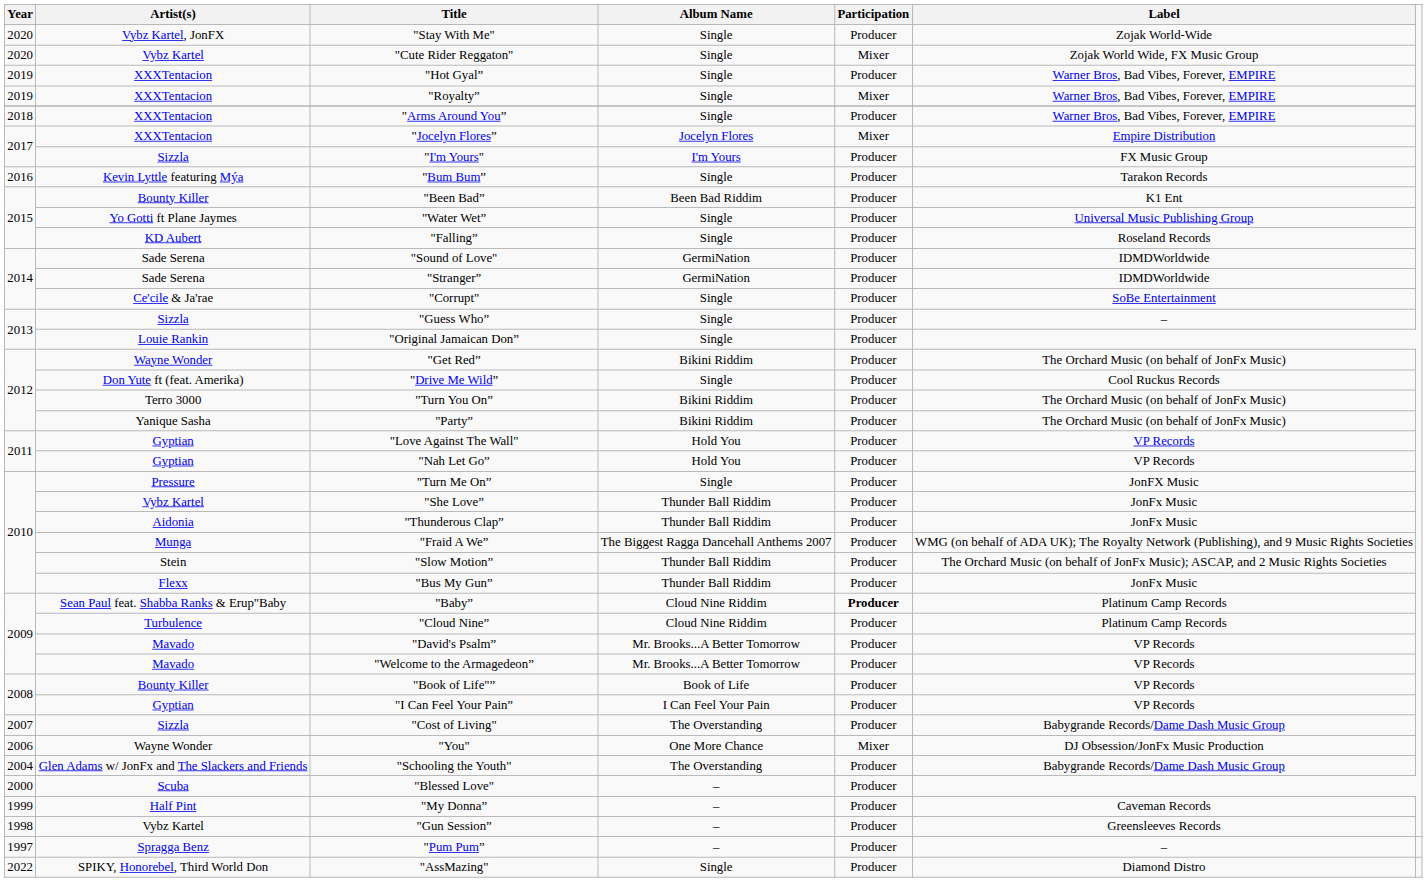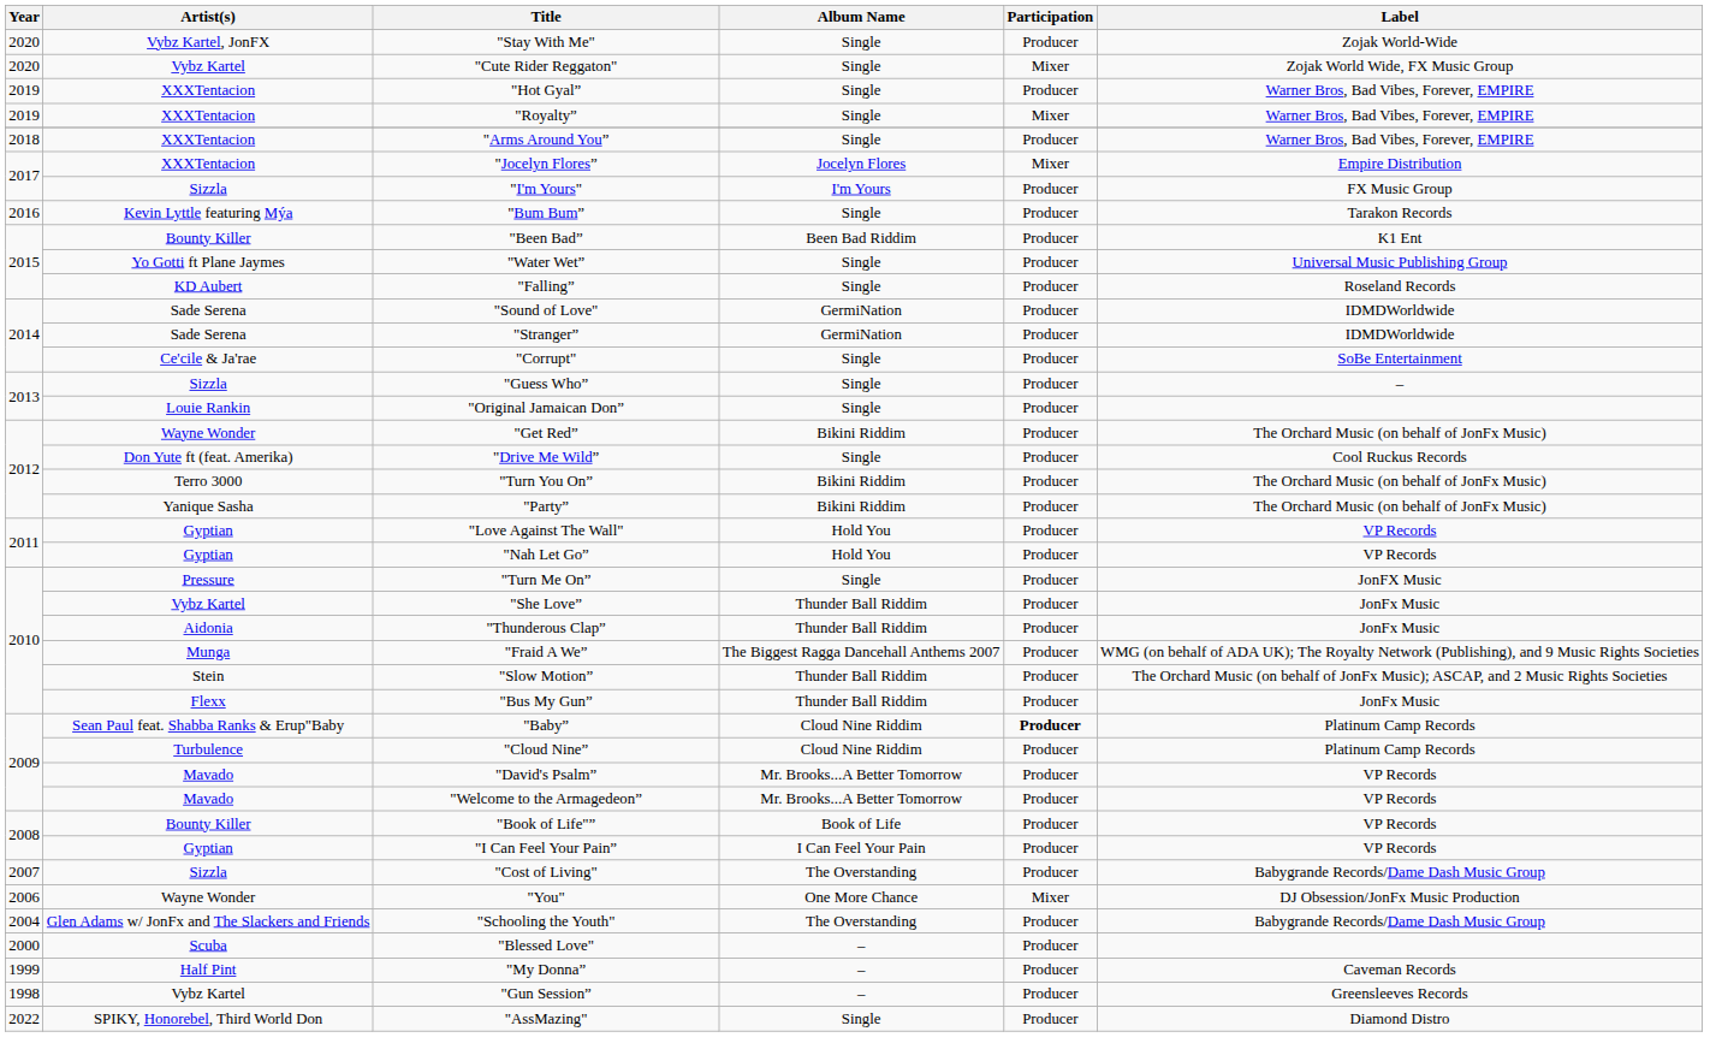 <table class="wikitable" style="text-align:center;">
 <tr>
 <th scope="col">Year</th>
 <th scope="col">Artist(s)</th>
 <th scope="col" style="width:22em;">Title</th>
 <th scope="col">Album Name</th>
 <th scope="col">Participation</th>
 <th scope="col">Label</th>
 </tr>
 <tr>
 <td rowspan="C">2020</td>
 <td><a href='#'>Vybz Kartel</a>, JonFX</td>
 <td scope= "row">"Stay With Me"</td>
 <td>Single</td>
 <td>Producer</td>
 <td>Zojak World-Wide</td>
 </tr>
 <tr>
 <td rowspan="B">2020</td>
 <td><a href='#'>Vybz Kartel</a></td>
 <td scope= "row">"Cute Rider Reggaton"</td>
 <td>Single</td>
 <td>Mixer</td>
 <td>Zojak World Wide, FX Music Group</td>
 </tr>
 <tr>
 <td rowspan="A">2019</td>
 <td><a href='#'>XXXTentacion</a></td>
 <td scope= "row">"Hot Gyal”</td>
 <td>Single</td>
 <td>Producer</td>
 <td><a href='#'>Warner Bros</a>, Bad Vibes, Forever, <a href='#'>EMPIRE</a></td>
 </tr>
 <tr>
 <td rowspan="A">2019</td>
 <td><a href='#'>XXXTentacion</a></td>
 <td scope= "row">"Royalty”</td>
 <td>Single</td>
 <td>Mixer</td>
 <td><a href='#'>Warner Bros</a>, Bad Vibes, Forever, <a href='#'>EMPIRE</a></td>
 </tr>
 <tr>
 </tr>
 <tr>
 <td rowspan="A">2018</td>
 <td><a href='#'>XXXTentacion</a></td>
 <td scope= "row">"<a href='#'>Arms Around You</a>”</td>
 <td>Single</td>
 <td>Producer</td>
 <td><a href='#'>Warner Bros</a>, Bad Vibes, Forever, <a href='#'>EMPIRE</a></td>
 </tr>
 <tr>
 <td rowspan="2">2017</td>
 <td><a href='#'>XXXTentacion</a></td>
 <td scope="row">"<a href='#'>Jocelyn Flores</a>”</td>
 <td><a href='#'>Jocelyn Flores</a></td>
 <td>Mixer</td>
 <td><a href='#'>Empire Distribution</a></td>
 </tr>
 <tr>
 <td><a href='#'>Sizzla</a></td>
 <td scope="row">"<a href='#'>I'm Yours</a>"</td>
 <td><a href='#'>I'm Yours</a></td>
 <td>Producer</td>
 <td>FX Music Group</td>
 </tr>
 <tr>
 <td rowspan="A">2016</td>
 <td><a href='#'>Kevin Lyttle</a> featuring <a href='#'>Mýa</a></td>
 <td scope= "row">"<a href='#'>Bum Bum</a>”</td>
 <td>Single</td>
 <td>Producer</td>
 <td>Tarakon Records</td>
 </tr>
 <tr>
 <td rowspan="3">2015</td>
 <td><a href='#'>Bounty Killer</a></td>
 <td scope="row">"Been Bad”</td>
 <td>Been Bad Riddim</td>
 <td>Producer</td>
 <td>K1 Ent</td>
 </tr>
 <tr>
 <td><a href='#'>Yo Gotti</a> ft Plane Jaymes</td>
 <td scope="row">"Water Wet”</td>
 <td>Single</td>
 <td>Producer</td>
 <td><a href='#'>Universal Music Publishing Group</a></td>
 </tr>
 <tr>
 <td><a href='#'>KD Aubert</a></td>
 <td scope="row">"Falling”</td>
 <td>Single</td>
 <td>Producer</td>
 <td>Roseland Records</td>
 </tr>
 <tr>
 <td rowspan="3">2014</td>
 <td>Sade Serena</td>
 <td scope="row">"Sound of Love"</td>
 <td>GermiNation</td>
 <td>Producer</td>
 <td>IDMDWorldwide</td>
 </tr>
 <tr>
 <td>Sade Serena</td>
 <td scope="row">"Stranger”</td>
 <td>GermiNation</td>
 <td>Producer</td>
 <td>IDMDWorldwide</td>
 </tr>
 <tr>
 <td><a href='#'>Ce'cile</a> & Ja'rae</td>
 <td scope="row">"Corrupt"</td>
 <td>Single</td>
 <td>Producer</td>
 <td><a href='#'>SoBe Entertainment</a></td>
 </tr>
 <tr>
 <td rowspan="2">2013</td>
 <td><a href='#'>Sizzla</a></td>
 <td scope="row">"Guess Who”</td>
 <td>Single</td>
 <td>Producer</td>
 <td>–</td>
 </tr>
 <tr>
 <td><a href='#'>Louie Rankin</a></td>
 <td scope="row">"Original Jamaican Don”</td>
 <td>Single</td>
 <td>Producer</td>
 </tr>
 <tr>
 <td rowspan="4">2012</td>
 <td><a href='#'>Wayne Wonder</a></td>
 <td scope="row">"Get Red”</td>
 <td>Bikini Riddim</td>
 <td>Producer</td>
 <td>The Orchard Music (on behalf of JonFx Music)</td>
 </tr>
 <tr>
 <td><a href='#'>Don Yute</a> ft (feat. Amerika)</td>
 <td scope="row">"<a href='#'>Drive Me Wild</a>”</td>
 <td>Single</td>
 <td>Producer</td>
 <td>Cool Ruckus Records</td>
 </tr>
 <tr>
 <td>Terro 3000</td>
 <td scope="row">"Turn You On”</td>
 <td>Bikini Riddim</td>
 <td>Producer</td>
 <td>The Orchard Music (on behalf of JonFx Music)</td>
 </tr>
 <tr>
 <td>Yanique Sasha</td>
 <td scope="row">"Party”</td>
 <td>Bikini Riddim</td>
 <td>Producer</td>
 <td>The Orchard Music (on behalf of JonFx Music)</td>
 </tr>
 <tr>
 <td rowspan="2">2011</td>
 <td><a href='#'>Gyptian</a></td>
 <td scope="row">"Love Against The Wall"</td>
 <td>Hold You</td>
 <td>Producer</td>
 <td><a href='#'>VP Records</a></td>
 </tr>
 <tr>
 <td><a href='#'>Gyptian</a></td>
 <td scope="row">"Nah Let Go”</td>
 <td>Hold You</td>
 <td>Producer</td>
 <td>VP Records</td>
 </tr>
 <tr>
 <td rowspan="6">2010</td>
 <td><a href='#'>Pressure</a></td>
 <td scope="row">"Turn Me On”</td>
 <td>Single</td>
 <td>Producer</td>
 <td>JonFX Music</td>
 </tr>
 <tr>
 <td><a href='#'>Vybz Kartel</a></td>
 <td scope="row">"She Love”</td>
 <td>Thunder Ball Riddim</td>
 <td>Producer</td>
 <td>JonFx Music</td>
 </tr>
 <tr>
 <td><a href='#'>Aidonia</a></td>
 <td scope="row">"Thunderous Clap”</td>
 <td>Thunder Ball Riddim</td>
 <td>Producer</td>
 <td>JonFx Music</td>
 </tr>
 <tr>
 <td><a href='#'>Munga</a></td>
 <td scope="row">"Fraid A We”</td>
 <td>The Biggest Ragga Dancehall Anthems 2007</td>
 <td>Producer</td>
 <td>WMG (on behalf of ADA UK); The Royalty Network (Publishing), and 9 Music Rights Societies</td>
 </tr>
 <tr>
 <td>Stein</td>
 <td scope="row">"Slow Motion”</td>
 <td>Thunder Ball Riddim</td>
 <td>Producer</td>
 <td>The Orchard Music (on behalf of JonFx Music); ASCAP, and 2 Music Rights Societies</td>
 </tr>
 <tr>
 <td><a href='#'>Flexx</a></td>
 <td scope="row">"Bus My Gun”</td>
 <td>Thunder Ball Riddim</td>
 <td>Producer</td>
 <td>JonFx Music</td>
 </tr>
 <tr>
 <td rowspan="4">2009</td>
 <td><a href='#'>Sean Paul</a> feat. <a href='#'>Shabba Ranks</a> & Erup"Baby</td>
 <td scope="row">"Baby”</td>
 <td>Cloud Nine Riddim</td>
 <td><strong>Producer</strong></td>
 <td>Platinum Camp Records</td>
 </tr>
 <tr>
 <td><a href='#'>Turbulence</a></td>
 <td scope="row">"Cloud Nine”</td>
 <td>Cloud Nine Riddim</td>
 <td>Producer</td>
 <td>Platinum Camp Records</td>
 </tr>
 <tr>
 <td><a href='#'>Mavado</a></td>
 <td scope="rowspan 2">"David's Psalm”</td>
 <td>Mr. Brooks...A Better Tomorrow</td>
 <td>Producer</td>
 <td>VP Records</td>
 </tr>
 <tr>
 <td><a href='#'>Mavado</a></td>
 <td scope="rowspan 2">"Welcome to the Armagedeon”</td>
 <td>Mr. Brooks...A Better Tomorrow</td>
 <td>Producer</td>
 <td>VP Records</td>
 </tr>
 <tr>
 <td rowspan="2">2008</td>
 <td><a href='#'>Bounty Killer</a></td>
 <td scope="row">"Book of Life"”</td>
 <td>Book of Life</td>
 <td>Producer</td>
 <td>VP Records</td>
 </tr>
 <tr>
 <td><a href='#'>Gyptian</a></td>
 <td scope="row">"I Can Feel Your Pain”</td>
 <td>I Can Feel Your Pain</td>
 <td>Producer</td>
 <td>VP Records</td>
 </tr>
 <tr>
 <td rowspan="1">2007</td>
 <td><a href='#'>Sizzla</a></td>
 <td scope="row">"Cost of Living"</td>
 <td>The Overstanding</td>
 <td>Producer</td>
 <td>Babygrande Records/<a href='#'>Dame Dash Music Group</a></td>
 </tr>
 <tr>
 <td rowspan="1">2006</td>
 <td>Wayne Wonder</td>
 <td scope="row">"You"</td>
 <td>One More Chance</td>
 <td>Mixer</td>
 <td>DJ Obsession/JonFx Music Production</td>
 </tr>
 <tr>
 <td rowspan="1">2004</td>
 <td><a href='#'>Glen Adams</a> w/ JonFx and <a href='#'>The Slackers and Friends</a></td>
 <td scope="row">"Schooling the Youth"</td>
 <td>The Overstanding</td>
 <td>Producer</td>
 <td>Babygrande Records/<a href='#'>Dame Dash Music Group</a></td>
 </tr>
 <tr>
 <td rowspan="1">2000</td>
 <td><a href='#'>Scuba</a></td>
 <td scope="row">"Blessed Love"</td>
 <td>–</td>
 <td>Producer</td>
 </tr>
 <tr>
 <td rowspan="1">1999</td>
 <td><a href='#'>Half Pint</a></td>
 <td scope="row">"My Donna”</td>
 <td>–</td>
 <td>Producer</td>
 <td>Caveman Records</td>
 </tr>
 <tr>
 <td rowspan="1">1998</td>
 <td>Vybz Kartel</td>
 <td scope="row">"Gun Session”</td>
 <td>–</td>
 <td>Producer</td>
 <td>Greensleeves Records</td>
 </tr>
 <tr>
-<td rowspan="1">1997</td>
-<td><a href='#'>Spragga Benz</a></td>
-<td scope="row">"<a href='#'>Pum Pum</a>”</td>
-<td>–</td>
-<td>Producer</td>
-<td>–</td>
-<td></td>
-</tr>
-<tr>
 <td rowspan="C">2022</td>
 <td>SPIKY, <a href='#'>Honorebel</a>, Third World Don</td>
 <td scope= "row">"AssMazing"</td>
 <td>Single</td>
 <td>Producer</td>
 <td>Diamond Distro</td>
 </tr>
 </table>
